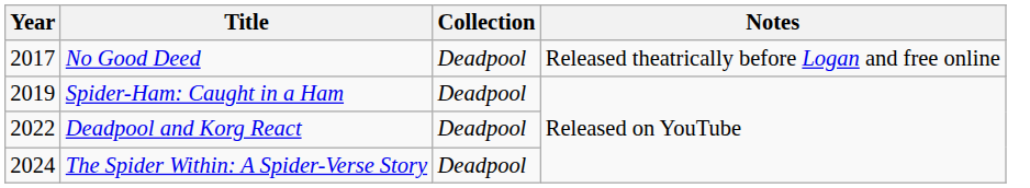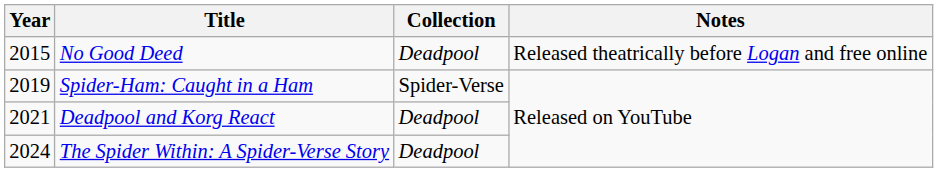 <table class="wikitable">
 <tr>
 <th>Year</th>
 <th>Title</th>
 <th>Collection</th>
 <th>Notes</th>
 </tr>
 <tr>
-<td>2017</td>
+<td>2015</td>
 <td><em><a href='#'>No Good Deed</a></em></td>
 <td><em>Deadpool</em></td>
 <td>Released theatrically before <em><a href='#'>Logan</a></em> and free online</td>
 </tr>
 <tr>
 <td>2019</td>
 <td><em><a href='#'>Spider-Ham: Caught in a Ham</a></em></td>
-<td><em>Deadpool</em></td>
+<td>Spider-Verse</td>
 <td rowspan="3">Released on YouTube</td>
 </tr>
 <tr>
-<td>2022</td>
+<td>2021</td>
 <td><em><a href='#'>Deadpool and Korg React</a></em></td>
 <td><em>Deadpool</em></td>
 </tr>
 <tr>
 <td>2024</td>
 <td><em><a href='#'>The Spider Within: A Spider-Verse Story</a></em></td>
 <td><em>Deadpool</em></td>
 </tr>
 </table>
